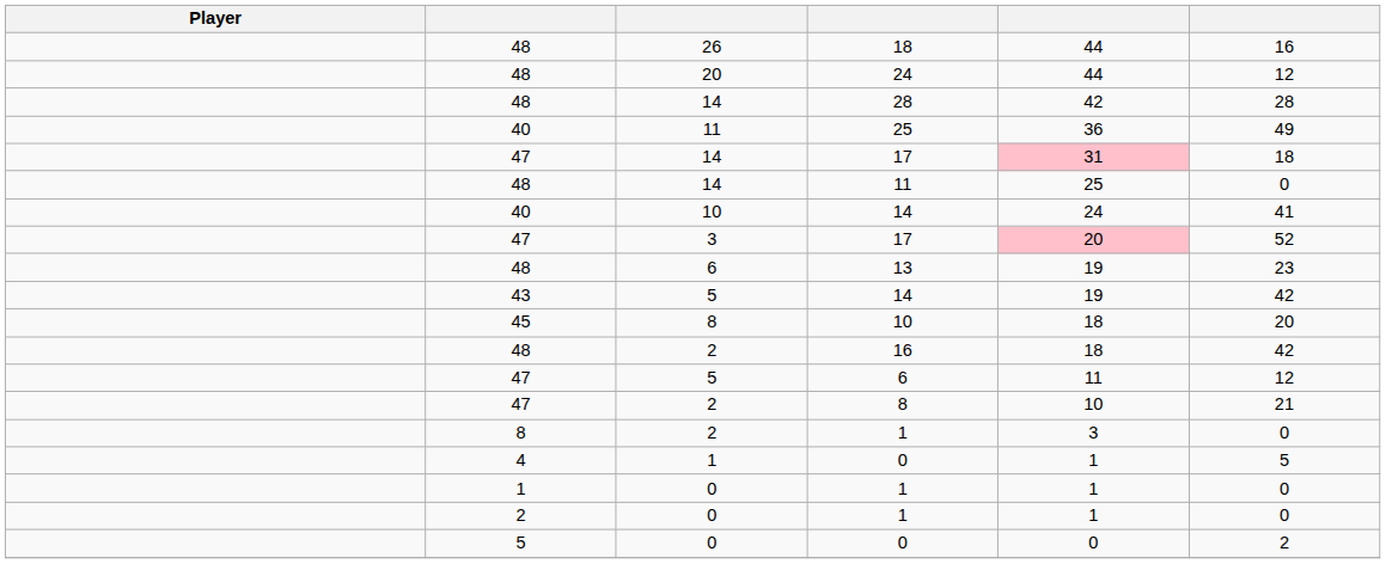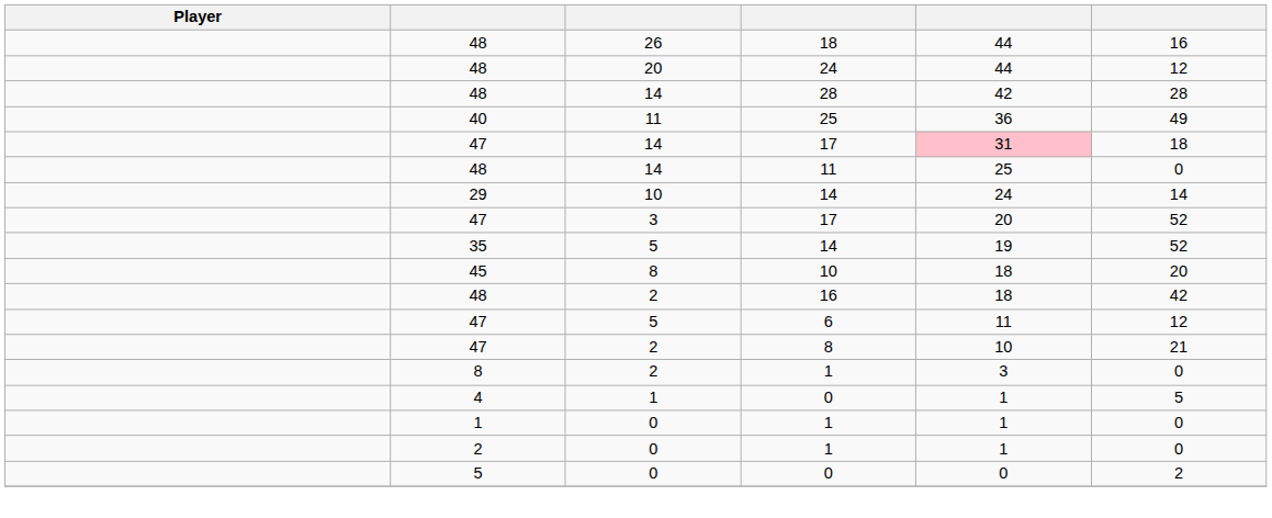 <table class="wikitable sortable" style="width:100%;">
 <tr align=center>
 <th>Player</th>
 <th></th>
 <th></th>
 <th></th>
 <th></th>
 <th></th>
 </tr>
 <tr align=center>
 <td></td>
 <td>48</td>
 <td>26</td>
 <td>18</td>
 <td>44</td>
 <td>16</td>
 </tr>
 <tr align=center>
 <td></td>
 <td>48</td>
 <td>20</td>
 <td>24</td>
 <td>44</td>
 <td>12</td>
 </tr>
 <tr align=center>
 <td></td>
 <td>48</td>
 <td>14</td>
 <td>28</td>
 <td>42</td>
 <td>28</td>
 </tr>
 <tr align=center>
 <td></td>
 <td>40</td>
 <td>11</td>
 <td>25</td>
 <td>36</td>
 <td>49</td>
 </tr>
 <tr align=center>
 <td></td>
 <td>47</td>
 <td>14</td>
 <td>17</td>
 <td style="background: pink;">31</td>
 <td>18</td>
 </tr>
 <tr align=center>
 <td></td>
 <td>48</td>
 <td>14</td>
 <td>11</td>
 <td>25</td>
 <td>0</td>
 </tr>
 <tr align=center>
 <td></td>
-<td>40</td>
+<td>29</td>
 <td>10</td>
 <td>14</td>
 <td>24</td>
-<td>41</td>
+<td>14</td>
 </tr>
 <tr align=center>
 <td></td>
 <td>47</td>
 <td>3</td>
 <td>17</td>
-<td style="background: pink;">20</td>
+<td>20</td>
 <td>52</td>
 </tr>
 <tr align=center>
 <td></td>
-<td>48</td>
-<td>6</td>
-<td>13</td>
-<td>19</td>
-<td>23</td>
-</tr>
-<tr align=center>
-<td></td>
-<td>43</td>
+<td>35</td>
 <td>5</td>
 <td>14</td>
 <td>19</td>
-<td>42</td>
+<td>52</td>
 </tr>
 <tr align=center>
 <td></td>
 <td>45</td>
 <td>8</td>
 <td>10</td>
 <td>18</td>
 <td>20</td>
 </tr>
 <tr align=center>
 <td></td>
 <td>48</td>
 <td>2</td>
 <td>16</td>
 <td>18</td>
 <td>42</td>
 </tr>
 <tr align=center>
 <td></td>
 <td>47</td>
 <td>5</td>
 <td>6</td>
 <td>11</td>
 <td>12</td>
 </tr>
 <tr align=center>
 <td></td>
 <td>47</td>
 <td>2</td>
 <td>8</td>
 <td>10</td>
 <td>21</td>
 </tr>
 <tr align=center>
 <td></td>
 <td>8</td>
 <td>2</td>
 <td>1</td>
 <td>3</td>
 <td>0</td>
 </tr>
 <tr align=center>
 <td></td>
 <td>4</td>
 <td>1</td>
 <td>0</td>
 <td>1</td>
 <td>5</td>
 </tr>
 <tr align=center>
 <td></td>
 <td>1</td>
 <td>0</td>
 <td>1</td>
 <td>1</td>
 <td>0</td>
 </tr>
 <tr align=center>
 <td></td>
 <td>2</td>
 <td>0</td>
 <td>1</td>
 <td>1</td>
 <td>0</td>
 </tr>
 <tr align=center>
 <td></td>
 <td>5</td>
 <td>0</td>
 <td>0</td>
 <td>0</td>
 <td>2</td>
 </tr>
 <tr>
 </tr>
 </table>
